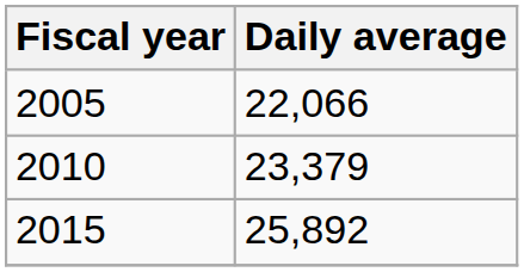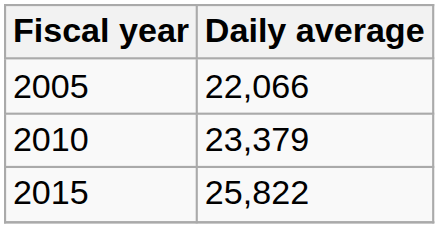 <table class="wikitable">
 <tr>
 <th>Fiscal year</th>
 <th>Daily average</th>
 </tr>
 <tr>
 <td>2005</td>
 <td>22,066</td>
 </tr>
 <tr>
 <td>2010</td>
 <td>23,379</td>
 </tr>
 <tr>
 <td>2015</td>
-<td>25,892</td>
+<td>25,822</td>
 </tr>
 <tr>
 </tr>
 </table>
